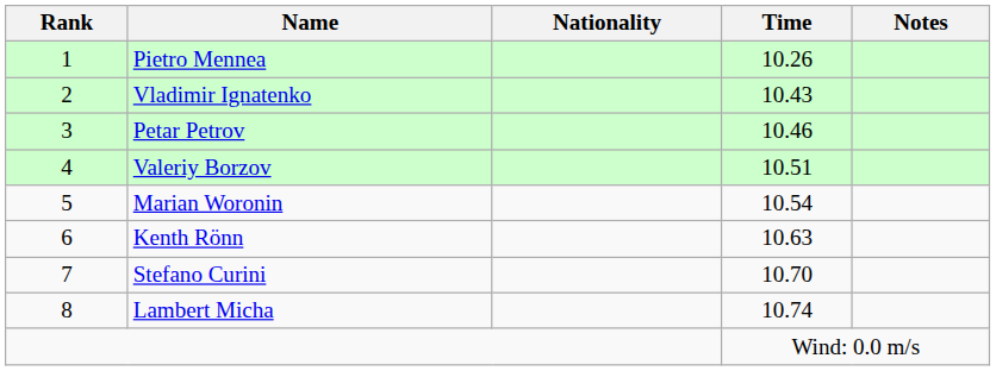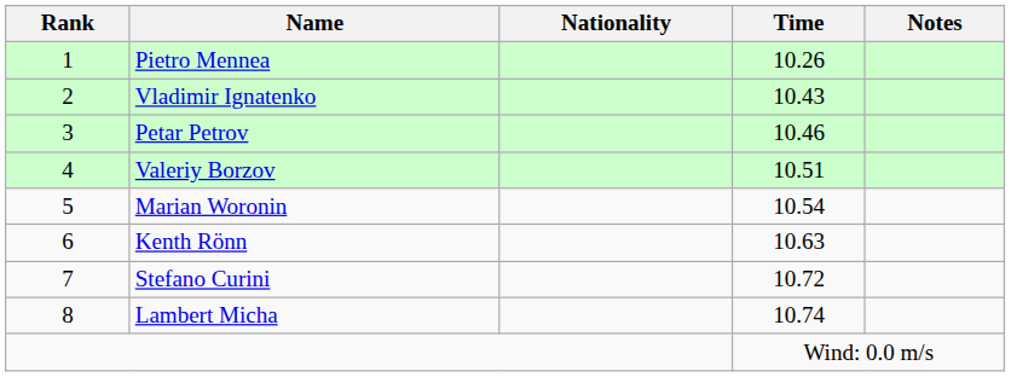 <table class="wikitable sortable" style="text-align:center;width: 55%">
 <tr>
 <th>Rank</th>
 <th>Name</th>
 <th>Nationality</th>
 <th>Time</th>
 <th>Notes</th>
 </tr>
 <tr bgcolor=ccffcc>
 <td>1</td>
 <td align=left><a href='#'>Pietro Mennea</a></td>
 <td align=left></td>
 <td>10.26</td>
 <td></td>
 </tr>
 <tr bgcolor=ccffcc>
 <td>2</td>
 <td align=left><a href='#'>Vladimir Ignatenko</a></td>
 <td align=left></td>
 <td>10.43</td>
 <td></td>
 </tr>
 <tr bgcolor=ccffcc>
 <td>3</td>
 <td align=left><a href='#'>Petar Petrov</a></td>
 <td align=left></td>
 <td>10.46</td>
 <td></td>
 </tr>
 <tr bgcolor=ccffcc>
 <td>4</td>
 <td align=left><a href='#'>Valeriy Borzov</a></td>
 <td align=left></td>
 <td>10.51</td>
 <td></td>
 </tr>
 <tr>
 <td>5</td>
 <td align=left><a href='#'>Marian Woronin</a></td>
 <td align=left></td>
 <td>10.54</td>
 <td></td>
 </tr>
 <tr>
 <td>6</td>
 <td align=left><a href='#'>Kenth Rönn</a></td>
 <td align=left></td>
 <td>10.63</td>
 <td></td>
 </tr>
 <tr>
 <td>7</td>
 <td align=left><a href='#'>Stefano Curini</a></td>
 <td align=left></td>
-<td>10.70</td>
+<td>10.72</td>
 <td></td>
 </tr>
 <tr>
 <td>8</td>
 <td align=left><a href='#'>Lambert Micha</a></td>
 <td align=left></td>
 <td>10.74</td>
 <td></td>
 </tr>
 <tr>
 <td colspan="3"></td>
 <td colspan="2">Wind: 0.0 m/s</td>
 </tr>
 </table>
